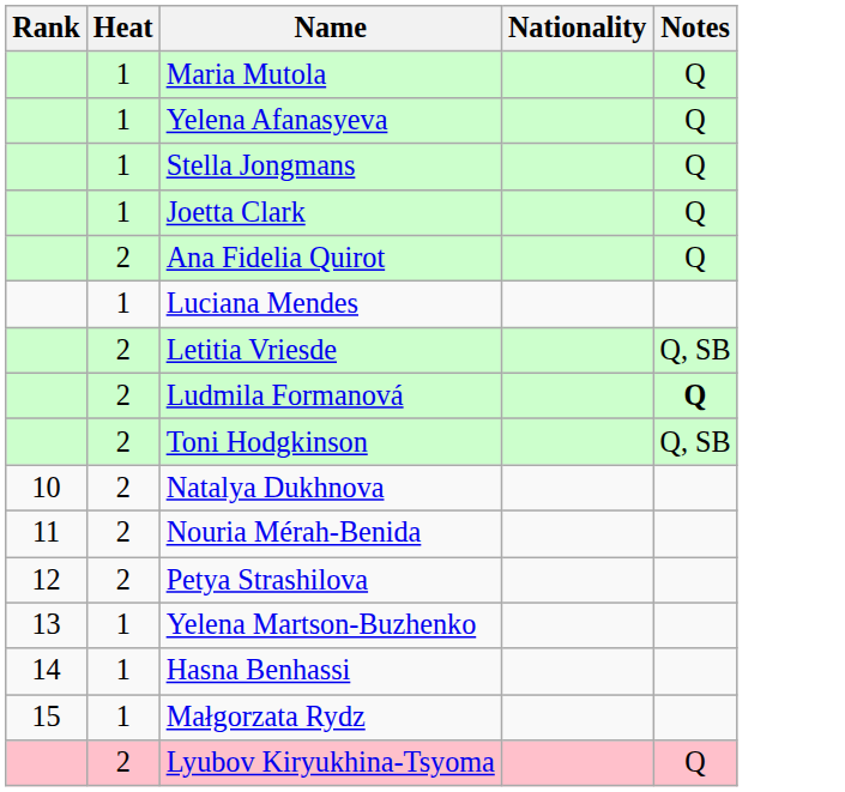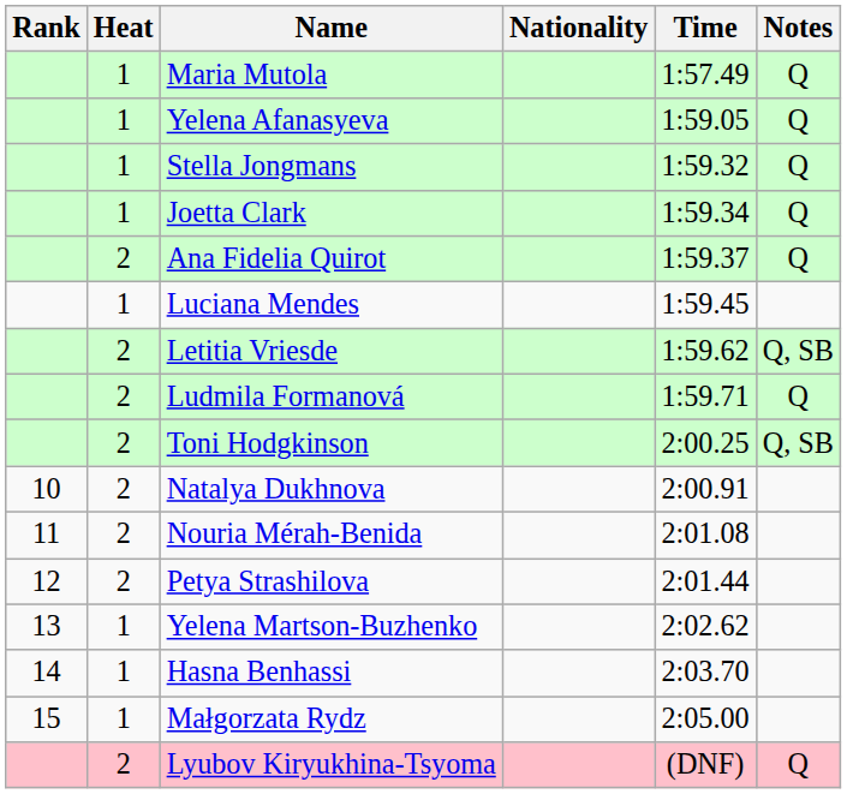 <table class="wikitable sortable" style="text-align:center">
 <tr>
 <th>Rank</th>
 <th>Heat</th>
 <th>Name</th>
 <th>Nationality</th>
+<th>Time</th>
 <th>Notes</th>
 </tr>
 <tr bgcolor=ccffcc>
 <td></td>
 <td>1</td>
 <td align=left><a href='#'>Maria Mutola</a></td>
 <td align=left></td>
+<td>1:57.49</td>
 <td>Q</td>
 </tr>
 <tr bgcolor=ccffcc>
 <td></td>
 <td>1</td>
 <td align=left><a href='#'>Yelena Afanasyeva</a></td>
 <td align=left></td>
+<td>1:59.05</td>
 <td>Q</td>
 </tr>
 <tr bgcolor=ccffcc>
 <td></td>
 <td>1</td>
 <td align=left><a href='#'>Stella Jongmans</a></td>
 <td align=left></td>
+<td>1:59.32</td>
 <td>Q</td>
 </tr>
 <tr bgcolor=ccffcc>
 <td></td>
 <td>1</td>
 <td align=left><a href='#'>Joetta Clark</a></td>
 <td align=left></td>
+<td>1:59.34</td>
 <td>Q</td>
 </tr>
 <tr bgcolor=ccffcc>
 <td></td>
 <td>2</td>
 <td align=left><a href='#'>Ana Fidelia Quirot</a></td>
 <td align=left></td>
+<td>1:59.37</td>
 <td>Q</td>
 </tr>
 <tr>
 <td></td>
 <td>1</td>
 <td align=left><a href='#'>Luciana Mendes</a></td>
 <td align=left></td>
+<td>1:59.45</td>
 <td></td>
 </tr>
 <tr bgcolor=ccffcc>
 <td></td>
 <td>2</td>
 <td align=left><a href='#'>Letitia Vriesde</a></td>
 <td align=left></td>
+<td>1:59.62</td>
 <td>Q, SB</td>
 </tr>
 <tr bgcolor=ccffcc>
 <td></td>
 <td>2</td>
 <td align=left><a href='#'>Ludmila Formanová</a></td>
 <td align=left></td>
-<td><strong>Q</strong></td>
+<td>1:59.71</td>
+<td>Q</td>
 </tr>
 <tr bgcolor=ccffcc>
 <td></td>
 <td>2</td>
 <td align=left><a href='#'>Toni Hodgkinson</a></td>
 <td align=left></td>
+<td>2:00.25</td>
 <td>Q, SB</td>
 </tr>
 <tr>
 <td>10</td>
 <td>2</td>
 <td align=left><a href='#'>Natalya Dukhnova</a></td>
 <td align=left></td>
+<td>2:00.91</td>
 <td></td>
 </tr>
 <tr>
 <td>11</td>
 <td>2</td>
 <td align=left><a href='#'>Nouria Mérah-Benida</a></td>
 <td align=left></td>
+<td>2:01.08</td>
 <td></td>
 </tr>
 <tr>
 <td>12</td>
 <td>2</td>
 <td align=left><a href='#'>Petya Strashilova</a></td>
 <td align=left></td>
+<td>2:01.44</td>
 <td></td>
 </tr>
 <tr>
 <td>13</td>
 <td>1</td>
 <td align=left><a href='#'>Yelena Martson-Buzhenko</a></td>
 <td align=left></td>
+<td>2:02.62</td>
 <td></td>
 </tr>
 <tr>
 <td>14</td>
 <td>1</td>
 <td align=left><a href='#'>Hasna Benhassi</a></td>
 <td align=left></td>
+<td>2:03.70</td>
 <td></td>
 </tr>
 <tr>
 <td>15</td>
 <td>1</td>
 <td align=left><a href='#'>Małgorzata Rydz</a></td>
 <td align=left></td>
+<td>2:05.00</td>
 <td></td>
 </tr>
 <tr bgcolor=pink>
 <td></td>
 <td>2</td>
 <td align=left><a href='#'>Lyubov Kiryukhina-Tsyoma</a></td>
 <td align=left></td>
+<td> (DNF)</td>
 <td>Q</td>
 </tr>
 </table>
